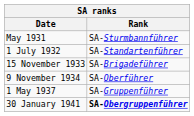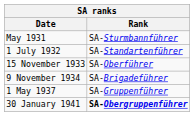 <table class="wikitable float-right">
 <tr>
 <th colspan="2">SA ranks</th>
 </tr>
 <tr>
 <th>Date</th>
 <th>Rank</th>
 </tr>
 <tr>
 <td>May 1931</td>
 <td>SA-<em><a href='#'>Sturmbannführer</a></em></td>
 </tr>
 <tr>
 <td>1 July 1932</td>
 <td>SA-<em><a href='#'>Standartenführer</a></em></td>
 </tr>
 <tr>
 <td>15 November 1933</td>
-<td>SA-<em><a href='#'>Brigadeführer</a></em></td>
+<td>SA-<em><a href='#'>Oberführer</a></em></td>
 </tr>
 <tr>
 <td>9 November 1934</td>
-<td>SA-<em><a href='#'>Oberführer</a></em></td>
+<td>SA-<em><a href='#'>Brigadeführer</a></em></td>
 </tr>
 <tr>
 <td>1 May 1937</td>
 <td>SA-<em><a href='#'>Gruppenführer</a></em></td>
 </tr>
 <tr>
 <td>30 January 1941</td>
 <td><strong>SA-<em><a href='#'>Obergruppenführer</a></em></strong></td>
 </tr>
 </table>
